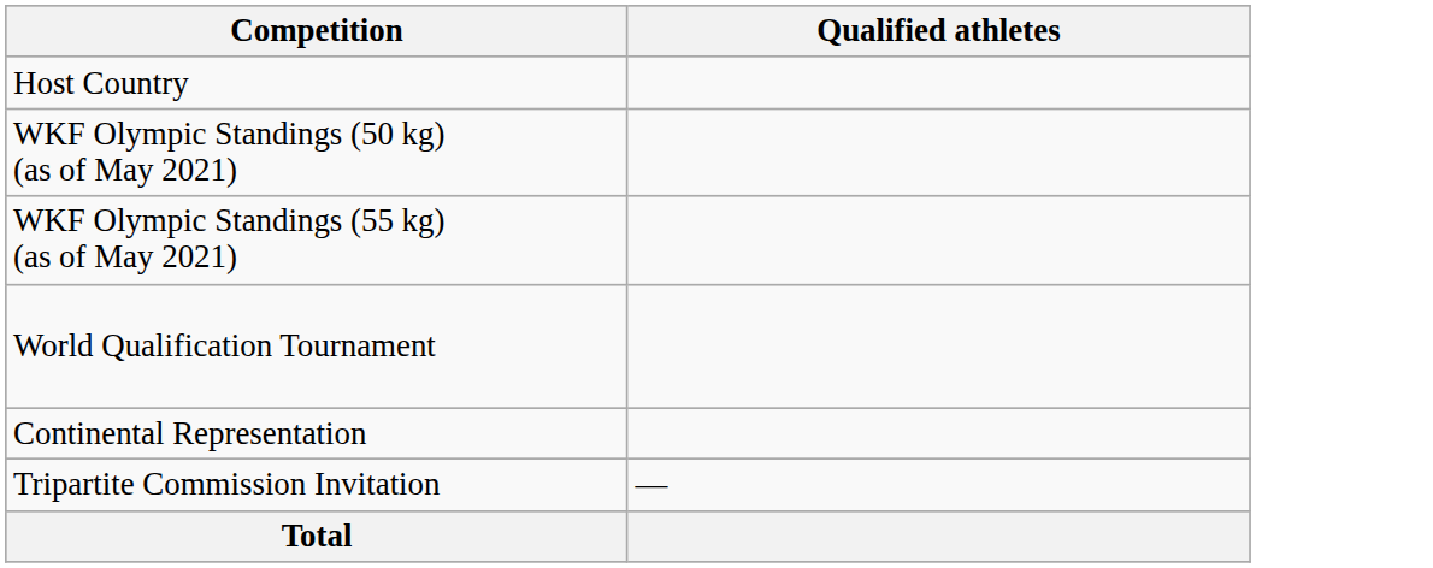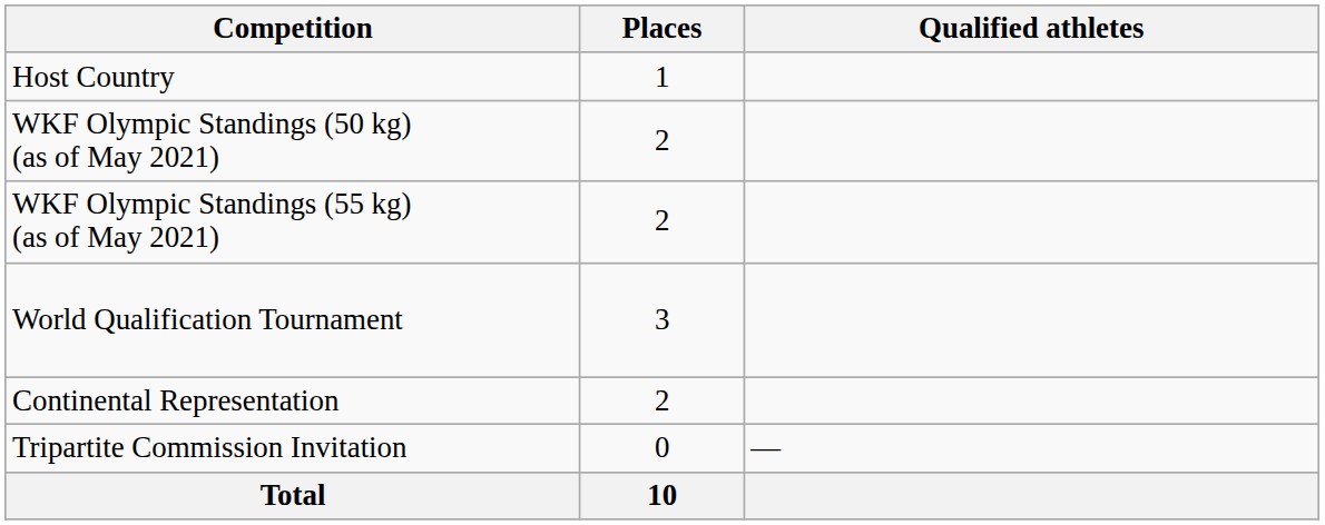 <table class="wikitable">
 <tr>
 <th width=300>Competition</th>
+<th width=80>Places</th>
 <th width=300>Qualified athletes</th>
 </tr>
 <tr>
 <td>Host Country</td>
+<td align=center>1</td>
 <td></td>
 </tr>
 <tr>
 <td>WKF Olympic Standings (50 kg)<br>(as of May 2021)</td>
+<td align=center>2</td>
 <td><br></td>
 </tr>
 <tr>
 <td>WKF Olympic Standings (55 kg)<br>(as of May 2021)</td>
+<td align=center>2</td>
 <td><br></td>
 </tr>
 <tr>
 <td>World Qualification Tournament</td>
+<td align=center>3</td>
 <td><br><br><br></td>
 </tr>
 <tr>
 <td>Continental Representation</td>
+<td align=center>2</td>
 <td><br></td>
 </tr>
 <tr>
 <td>Tripartite Commission Invitation</td>
+<td align=center>0</td>
 <td>—</td>
 </tr>
 <tr>
 <th>Total</th>
+<th>10</th>
 <th></th>
 </tr>
 </table>
